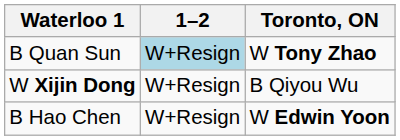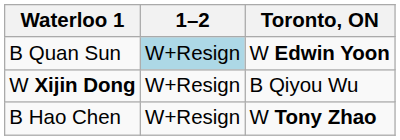 <table class="wikitable">
 <tr>
 <th>Waterloo 1</th>
 <th>1–2</th>
 <th>Toronto, ON</th>
 </tr>
 <tr>
 <td>B Quan Sun</td>
 <td style="background: lightblue;">W+Resign</td>
-<td>W <strong>Tony Zhao</strong></td>
+<td>W <strong>Edwin Yoon</strong></td>
 </tr>
 <tr>
 <td>W <strong>Xijin Dong</strong></td>
 <td>W+Resign</td>
 <td>B Qiyou Wu</td>
 </tr>
 <tr>
 <td>B Hao Chen</td>
 <td>W+Resign</td>
-<td>W <strong>Edwin Yoon</strong></td>
+<td>W <strong>Tony Zhao</strong></td>
 </tr>
 </table>
